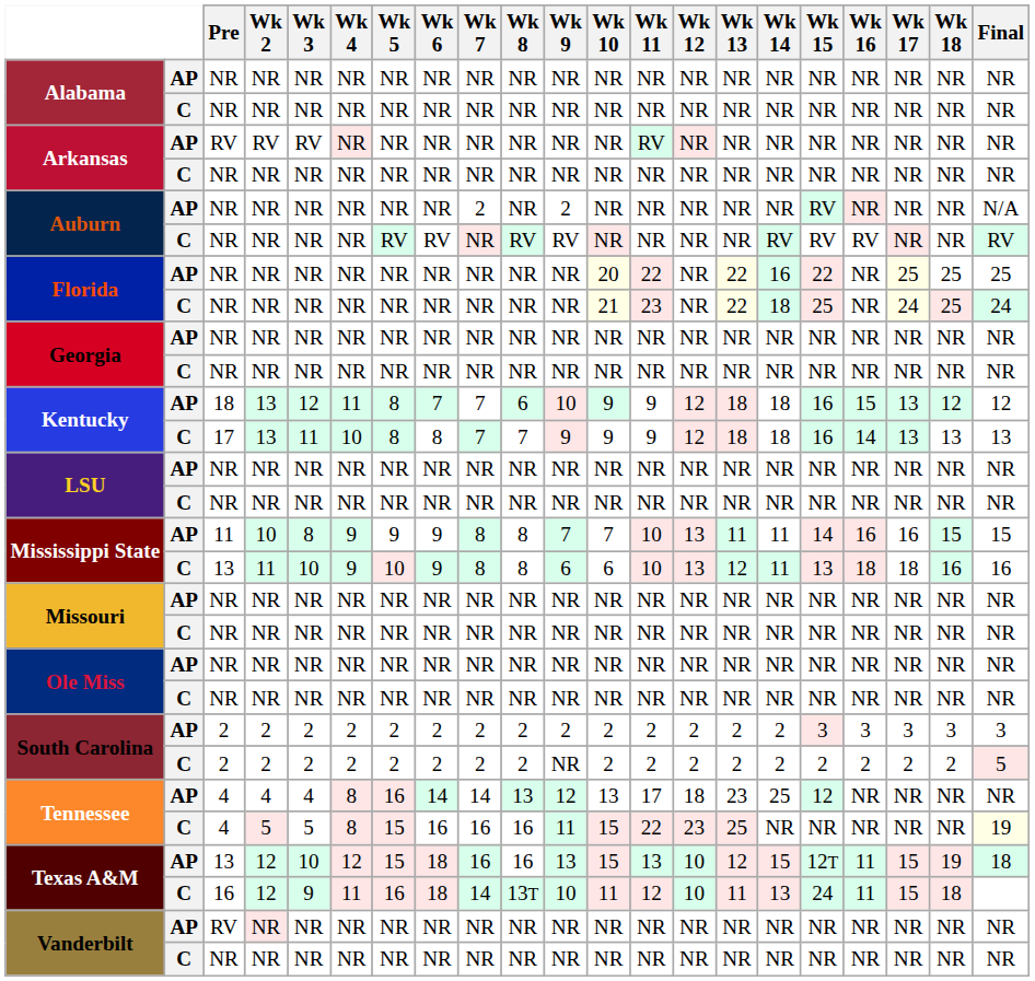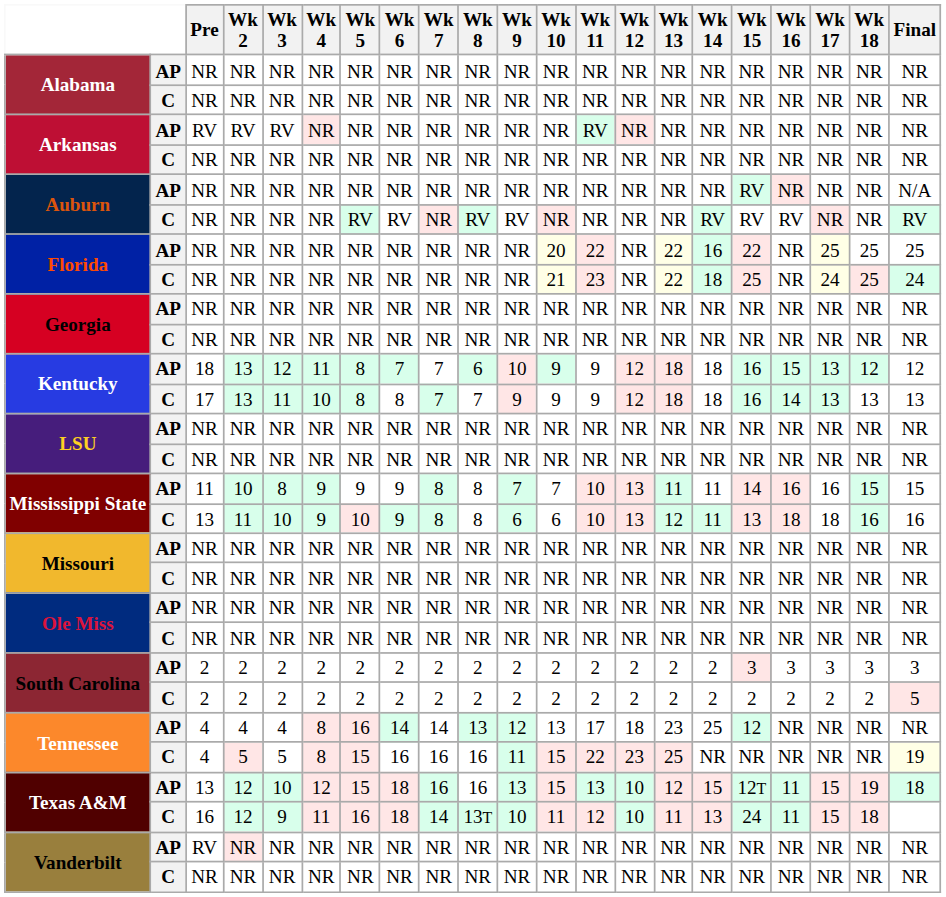 <table class="wikitable" style="white-space:nowrap;font-size:70%;">
 <tr>
 <th colspan=2 style="background:white; border-top-style:hidden; border-left-style:hidden;"> </th>
 <th>Pre</th>
 <th>Wk<br>2</th>
 <th>Wk<br>3</th>
 <th>Wk<br>4</th>
 <th>Wk<br>5</th>
 <th>Wk<br>6</th>
 <th>Wk<br>7</th>
 <th>Wk<br>8</th>
 <th>Wk<br>9</th>
 <th>Wk<br>10</th>
 <th>Wk<br>11</th>
 <th>Wk<br>12</th>
 <th>Wk<br>13</th>
 <th>Wk<br>14</th>
 <th>Wk<br>15</th>
 <th>Wk<br>16</th>
 <th>Wk<br>17</th>
 <th>Wk<br>18</th>
 <th>Final</th>
 </tr>
 <tr style="text-align:center;">
 <th rowspan=2 style="background:#A32638; color:#FFFFFF;">Alabama</th>
 <th>AP</th>
 <td style="background:#FFF;">NR</td>
 <td style="background:#FFF;">NR</td>
 <td style="background:#FFF;">NR</td>
 <td style="background:#FFF;">NR</td>
 <td style="background:#FFF;">NR</td>
 <td style="background:#FFF;">NR</td>
 <td style="background:#FFF;">NR</td>
 <td style="background:#FFF;">NR</td>
 <td style="background:#FFF;">NR</td>
 <td style="background:#FFF;">NR</td>
 <td style="background:#FFF;">NR</td>
 <td style="background:#FFF;">NR</td>
 <td style="background:#FFF;">NR</td>
 <td style="background:#FFF;">NR</td>
 <td style="background:#FFF;">NR</td>
 <td style="background:#FFF;">NR</td>
 <td style="background:#FFF;">NR</td>
 <td style="background:#FFF;">NR</td>
 <td style="background:#FFF;">NR</td>
 </tr>
 <tr style="text-align:center;">
 <th>C</th>
 <td style="background:#FFF;">NR</td>
 <td style="background:#FFF;">NR</td>
 <td style="background:#FFF;">NR</td>
 <td style="background:#FFF;">NR</td>
 <td style="background:#FFF;">NR</td>
 <td style="background:#FFF;">NR</td>
 <td style="background:#FFF;">NR</td>
 <td style="background:#FFF;">NR</td>
 <td style="background:#FFF;">NR</td>
 <td style="background:#FFF;">NR</td>
 <td style="background:#FFF;">NR</td>
 <td style="background:#FFF;">NR</td>
 <td style="background:#FFF;">NR</td>
 <td style="background:#FFF;">NR</td>
 <td style="background:#FFF;">NR</td>
 <td style="background:#FFF;">NR</td>
 <td style="background:#FFF;">NR</td>
 <td style="background:#FFF;">NR</td>
 <td style="background:#FFF;">NR</td>
 </tr>
 <tr style="text-align:center;">
 <th rowspan=2 style="background:#BE0F34; color:#FFFFFF;">Arkansas</th>
 <th>AP</th>
 <td style="background:#FFF;">RV</td>
 <td style="background:#FFF;">RV</td>
 <td style="background:#FFF;">RV</td>
 <td style="background:#FFE6E6;">NR</td>
 <td style="background:#FFF;">NR</td>
 <td style="background:#FFF;">NR</td>
 <td style="background:#FFF;">NR</td>
 <td style="background:#FFF;">NR</td>
 <td style="background:#FFF;">NR</td>
 <td style="background:#FFF;">NR</td>
 <td style="background:#D8FFEB;">RV</td>
 <td style="background:#FFE6E6;">NR</td>
 <td style="background:#FFF;">NR</td>
 <td style="background:#FFF;">NR</td>
 <td style="background:#FFF;">NR</td>
 <td style="background:#FFF;">NR</td>
 <td style="background:#FFF;">NR</td>
 <td style="background:#FFF;">NR</td>
 <td style="background:#FFF;">NR</td>
 </tr>
 <tr style="text-align:center;">
 <th>C</th>
 <td style="background:#FFF;">NR</td>
 <td style="background:#FFF;">NR</td>
 <td style="background:#FFF;">NR</td>
 <td style="background:#FFF;">NR</td>
 <td style="background:#FFF;">NR</td>
 <td style="background:#FFF;">NR</td>
 <td style="background:#FFF;">NR</td>
 <td style="background:#FFF;">NR</td>
 <td style="background:#FFF;">NR</td>
 <td style="background:#FFF;">NR</td>
 <td style="background:#FFF;">NR</td>
 <td style="background:#FFF;">NR</td>
 <td style="background:#FFF;">NR</td>
 <td style="background:#FFF;">NR</td>
 <td style="background:#FFF;">NR</td>
 <td style="background:#FFF;">NR</td>
 <td style="background:#FFF;">NR</td>
 <td style="background:#FFF;">NR</td>
 <td style="background:#FFF;">NR</td>
 </tr>
 <tr style="text-align:center;">
 <th rowspan=2 style="background:#03244D; color:#DD550C;">Auburn</th>
 <th>AP</th>
 <td style="background:#FFF;">NR</td>
 <td style="background:#FFF;">NR</td>
 <td style="background:#FFF;">NR</td>
 <td style="background:#FFF;">NR</td>
 <td style="background:#FFF;">NR</td>
 <td style="background:#FFF;">NR</td>
-<td style="background:#FFF;">2</td>
 <td style="background:#FFF;">NR</td>
-<td style="background:#FFF;">2</td>
+<td style="background:#FFF;">NR</td>
+<td style="background:#FFF;">NR</td>
 <td style="background:#FFF;">NR</td>
 <td style="background:#FFF;">NR</td>
 <td style="background:#FFF;">NR</td>
 <td style="background:#FFF;">NR</td>
 <td style="background:#FFF;">NR</td>
 <td style="background:#D8FFEB;">RV</td>
 <td style="background:#FFE6E6;">NR</td>
 <td style="background:#FFF;">NR</td>
 <td style="background:#FFF;">NR</td>
 <td style="background:#FFF;">N/A</td>
 </tr>
 <tr style="text-align:center;">
 <th>C</th>
 <td style="background:#FFF;">NR</td>
 <td style="background:#FFF;">NR</td>
 <td style="background:#FFF;">NR</td>
 <td style="background:#FFF;">NR</td>
 <td style="background:#D8FFEB;">RV</td>
 <td style="background:#FFF;">RV</td>
 <td style="background:#FFE6E6;">NR</td>
 <td style="background:#D8FFEB;">RV</td>
 <td style="background:#FFF;">RV</td>
 <td style="background:#FFE6E6;">NR</td>
 <td style="background:#FFF;">NR</td>
 <td style="background:#FFF;">NR</td>
 <td style="background:#FFF;">NR</td>
 <td style="background:#D8FFEB;">RV</td>
 <td style="background:#FFF;">RV</td>
 <td style="background:#FFF;">RV</td>
 <td style="background:#FFE6E6;">NR</td>
 <td style="background:#FFF;">NR</td>
 <td style="background:#D8FFEB;">RV</td>
 </tr>
 <tr style="text-align:center;">
 <th rowspan=2 style="background:#0021A5; color:#FF4A00;">Florida</th>
 <th>AP</th>
 <td style="background:#FFF;">NR</td>
 <td style="background:#FFF;">NR</td>
 <td style="background:#FFF;">NR</td>
 <td style="background:#FFF;">NR</td>
 <td style="background:#FFF;">NR</td>
 <td style="background:#FFF;">NR</td>
 <td style="background:#FFF;">NR</td>
 <td style="background:#FFF;">NR</td>
 <td style="background:#FFF;">NR</td>
 <td style="background:#FFFFE6;">20</td>
 <td style="background:#FFE6E6;">22</td>
 <td style="background:#FFF;">NR</td>
 <td style="background:#FFFFE6;">22</td>
 <td style="background:#D8FFEB;">16</td>
 <td style="background:#FFE6E6;">22</td>
 <td style="background:#FFF;">NR</td>
 <td style="background:#FFFFE6;">25</td>
 <td style="background:#FFF;">25</td>
 <td style="background:#FFF;">25</td>
 </tr>
 <tr style="text-align:center;">
 <th>C</th>
 <td style="background:#FFF;">NR</td>
 <td style="background:#FFF;">NR</td>
 <td style="background:#FFF;">NR</td>
 <td style="background:#FFF;">NR</td>
 <td style="background:#FFF;">NR</td>
 <td style="background:#FFF;">NR</td>
 <td style="background:#FFF;">NR</td>
 <td style="background:#FFF;">NR</td>
 <td style="background:#FFF;">NR</td>
 <td style="background:#FFFFE6;">21</td>
 <td style="background:#FFE6E6;">23</td>
 <td style="background:#FFF;">NR</td>
 <td style="background:#FFFFE6;">22</td>
 <td style="background:#D8FFEB;">18</td>
 <td style="background:#FFE6E6;">25</td>
 <td style="background:#FFF;">NR</td>
 <td style="background:#FFFFE6;">24</td>
 <td style="background:#FFE6E6;">25</td>
 <td style="background:#D8FFEB;">24</td>
 </tr>
 <tr style="text-align:center;">
 <th rowspan=2 style="background:#D60022; color:#000000;">Georgia</th>
 <th>AP</th>
 <td style="background:#FFF;">NR</td>
 <td style="background:#FFF;">NR</td>
 <td style="background:#FFF;">NR</td>
 <td style="background:#FFF;">NR</td>
 <td style="background:#FFF;">NR</td>
 <td style="background:#FFF;">NR</td>
 <td style="background:#FFF;">NR</td>
 <td style="background:#FFF;">NR</td>
 <td style="background:#FFF;">NR</td>
 <td style="background:#FFF;">NR</td>
 <td style="background:#FFF;">NR</td>
 <td style="background:#FFF;">NR</td>
 <td style="background:#FFF;">NR</td>
 <td style="background:#FFF;">NR</td>
 <td style="background:#FFF;">NR</td>
 <td style="background:#FFF;">NR</td>
 <td style="background:#FFF;">NR</td>
 <td style="background:#FFF;">NR</td>
 <td style="background:#FFF;">NR</td>
 </tr>
 <tr style="text-align:center;">
 <th>C</th>
 <td style="background:#FFF;">NR</td>
 <td style="background:#FFF;">NR</td>
 <td style="background:#FFF;">NR</td>
 <td style="background:#FFF;">NR</td>
 <td style="background:#FFF;">NR</td>
 <td style="background:#FFF;">NR</td>
 <td style="background:#FFF;">NR</td>
 <td style="background:#FFF;">NR</td>
 <td style="background:#FFF;">NR</td>
 <td style="background:#FFF;">NR</td>
 <td style="background:#FFF;">NR</td>
 <td style="background:#FFF;">NR</td>
 <td style="background:#FFF;">NR</td>
 <td style="background:#FFF;">NR</td>
 <td style="background:#FFF;">NR</td>
 <td style="background:#FFF;">NR</td>
 <td style="background:#FFF;">NR</td>
 <td style="background:#FFF;">NR</td>
 <td style="background:#FFF;">NR</td>
 </tr>
 <tr style="text-align:center;">
 <th rowspan=2 style="background:#273BE2; color:#FFFFFF;">Kentucky</th>
 <th>AP</th>
 <td style="background:#FFF;">18</td>
 <td style="background:#D8FFEB;">13</td>
 <td style="background:#D8FFEB;">12</td>
 <td style="background:#D8FFEB;">11</td>
 <td style="background:#D8FFEB;">8</td>
 <td style="background:#D8FFEB;">7</td>
 <td style="background:#FFF;">7</td>
 <td style="background:#D8FFEB;">6</td>
 <td style="background:#FFE6E6;">10</td>
 <td style="background:#D8FFEB;">9</td>
 <td style="background:#FFF;">9</td>
 <td style="background:#FFE6E6;">12</td>
 <td style="background:#FFE6E6;">18</td>
 <td style="background:#FFF;">18</td>
 <td style="background:#D8FFEB;">16</td>
 <td style="background:#D8FFEB;">15</td>
 <td style="background:#D8FFEB;">13</td>
 <td style="background:#D8FFEB;">12</td>
 <td style="background:#FFF;">12</td>
 </tr>
 <tr style="text-align:center;">
 <th>C</th>
 <td style="background:#FFF;">17</td>
 <td style="background:#D8FFEB;">13</td>
 <td style="background:#D8FFEB;">11</td>
 <td style="background:#D8FFEB;">10</td>
 <td style="background:#D8FFEB;">8</td>
 <td style="background:#FFF;">8</td>
 <td style="background:#D8FFEB;">7</td>
 <td style="background:#FFF;">7</td>
 <td style="background:#FFE6E6;">9</td>
 <td style="background:#FFF;">9</td>
 <td style="background:#FFF;">9</td>
 <td style="background:#FFE6E6;">12</td>
 <td style="background:#FFE6E6;">18</td>
 <td style="background:#FFF;">18</td>
 <td style="background:#D8FFEB;">16</td>
 <td style="background:#D8FFEB;">14</td>
 <td style="background:#D8FFEB;">13</td>
 <td style="background:#FFF;">13</td>
 <td style="background:#FFF;">13</td>
 </tr>
 <tr style="text-align:center;">
 <th rowspan=2 style="background:#461D7C; color:#FDD023;">LSU</th>
 <th>AP</th>
 <td style="background:#FFF;">NR</td>
 <td style="background:#FFF;">NR</td>
 <td style="background:#FFF;">NR</td>
 <td style="background:#FFF;">NR</td>
 <td style="background:#FFF;">NR</td>
 <td style="background:#FFF;">NR</td>
 <td style="background:#FFF;">NR</td>
 <td style="background:#FFF;">NR</td>
 <td style="background:#FFF;">NR</td>
 <td style="background:#FFF;">NR</td>
 <td style="background:#FFF;">NR</td>
 <td style="background:#FFF;">NR</td>
 <td style="background:#FFF;">NR</td>
 <td style="background:#FFF;">NR</td>
 <td style="background:#FFF;">NR</td>
 <td style="background:#FFF;">NR</td>
 <td style="background:#FFF;">NR</td>
 <td style="background:#FFF;">NR</td>
 <td style="background:#FFF;">NR</td>
 </tr>
 <tr style="text-align:center;">
 <th>C</th>
 <td style="background:#FFF;">NR</td>
 <td style="background:#FFF;">NR</td>
 <td style="background:#FFF;">NR</td>
 <td style="background:#FFF;">NR</td>
 <td style="background:#FFF;">NR</td>
 <td style="background:#FFF;">NR</td>
 <td style="background:#FFF;">NR</td>
 <td style="background:#FFF;">NR</td>
 <td style="background:#FFF;">NR</td>
 <td style="background:#FFF;">NR</td>
 <td style="background:#FFF;">NR</td>
 <td style="background:#FFF;">NR</td>
 <td style="background:#FFF;">NR</td>
 <td style="background:#FFF;">NR</td>
 <td style="background:#FFF;">NR</td>
 <td style="background:#FFF;">NR</td>
 <td style="background:#FFF;">NR</td>
 <td style="background:#FFF;">NR</td>
 <td style="background:#FFF;">NR</td>
 </tr>
 <tr style="text-align:center;">
 <th rowspan=2 style="background:#800000; color:#FFFFFF;">Mississippi State</th>
 <th>AP</th>
 <td style="background:#FFF;">11</td>
 <td style="background:#D8FFEB;">10</td>
 <td style="background:#D8FFEB;">8</td>
 <td style="background:#D8FFEB;">9</td>
 <td style="background:#FFF;">9</td>
 <td style="background:#FFF;">9</td>
 <td style="background:#D8FFEB;">8</td>
 <td style="background:#FFF;">8</td>
 <td style="background:#D8FFEB;">7</td>
 <td style="background:#FFF;">7</td>
 <td style="background:#FFE6E6;">10</td>
 <td style="background:#FFE6E6;">13</td>
 <td style="background:#D8FFEB;">11</td>
 <td style="background:#FFF;">11</td>
 <td style="background:#FFE6E6;">14</td>
 <td style="background:#FFE6E6;">16</td>
 <td style="background:#FFF;">16</td>
 <td style="background:#D8FFEB;">15</td>
 <td style="background:#FFF;">15</td>
 </tr>
 <tr style="text-align:center;">
 <th>C</th>
 <td style="background:#FFF;">13</td>
 <td style="background:#D8FFEB;">11</td>
 <td style="background:#D8FFEB;">10</td>
 <td style="background:#D8FFEB;">9</td>
 <td style="background:#FFE6E6;">10</td>
 <td style="background:#D8FFEB;">9</td>
 <td style="background:#D8FFEB;">8</td>
 <td style="background:#FFF;">8</td>
 <td style="background:#D8FFEB;">6</td>
 <td style="background:#FFF;">6</td>
 <td style="background:#FFE6E6;">10</td>
 <td style="background:#FFE6E6;">13</td>
 <td style="background:#D8FFEB;">12</td>
 <td style="background:#D8FFEB;">11</td>
 <td style="background:#FFE6E6;">13</td>
 <td style="background:#FFE6E6;">18</td>
 <td style="background:#FFF;">18</td>
 <td style="background:#D8FFEB;">16</td>
 <td style="background:#FFF;">16</td>
 </tr>
 <tr style="text-align:center;">
 <th rowspan=2 style="background:#F1B82D; color:#000000;">Missouri</th>
 <th>AP</th>
 <td style="background:#FFF;">NR</td>
 <td style="background:#FFF;">NR</td>
 <td style="background:#FFF;">NR</td>
 <td style="background:#FFF;">NR</td>
 <td style="background:#FFF;">NR</td>
 <td style="background:#FFF;">NR</td>
 <td style="background:#FFF;">NR</td>
 <td style="background:#FFF;">NR</td>
 <td style="background:#FFF;">NR</td>
 <td style="background:#FFF;">NR</td>
 <td style="background:#FFF;">NR</td>
 <td style="background:#FFF;">NR</td>
 <td style="background:#FFF;">NR</td>
 <td style="background:#FFF;">NR</td>
 <td style="background:#FFF;">NR</td>
 <td style="background:#FFF;">NR</td>
 <td style="background:#FFF;">NR</td>
 <td style="background:#FFF;">NR</td>
 <td style="background:#FFF;">NR</td>
 </tr>
 <tr style="text-align:center;">
 <th>C</th>
 <td style="background:#FFF;">NR</td>
 <td style="background:#FFF;">NR</td>
 <td style="background:#FFF;">NR</td>
 <td style="background:#FFF;">NR</td>
 <td style="background:#FFF;">NR</td>
 <td style="background:#FFF;">NR</td>
 <td style="background:#FFF;">NR</td>
 <td style="background:#FFF;">NR</td>
 <td style="background:#FFF;">NR</td>
 <td style="background:#FFF;">NR</td>
 <td style="background:#FFF;">NR</td>
 <td style="background:#FFF;">NR</td>
 <td style="background:#FFF;">NR</td>
 <td style="background:#FFF;">NR</td>
 <td style="background:#FFF;">NR</td>
 <td style="background:#FFF;">NR</td>
 <td style="background:#FFF;">NR</td>
 <td style="background:#FFF;">NR</td>
 <td style="background:#FFF;">NR</td>
 </tr>
 <tr style="text-align:center;">
 <th rowspan=2 style="background:#002B7F; color:#DC143C;">Ole Miss</th>
 <th>AP</th>
 <td style="background:#FFF;">NR</td>
 <td style="background:#FFF;">NR</td>
 <td style="background:#FFF;">NR</td>
 <td style="background:#FFF;">NR</td>
 <td style="background:#FFF;">NR</td>
 <td style="background:#FFF;">NR</td>
 <td style="background:#FFF;">NR</td>
 <td style="background:#FFF;">NR</td>
 <td style="background:#FFF;">NR</td>
 <td style="background:#FFF;">NR</td>
 <td style="background:#FFF;">NR</td>
 <td style="background:#FFF;">NR</td>
 <td style="background:#FFF;">NR</td>
 <td style="background:#FFF;">NR</td>
 <td style="background:#FFF;">NR</td>
 <td style="background:#FFF;">NR</td>
 <td style="background:#FFF;">NR</td>
 <td style="background:#FFF;">NR</td>
 <td style="background:#FFF;">NR</td>
 </tr>
 <tr style="text-align:center;">
 <th>C</th>
 <td style="background:#FFF;">NR</td>
 <td style="background:#FFF;">NR</td>
 <td style="background:#FFF;">NR</td>
 <td style="background:#FFF;">NR</td>
 <td style="background:#FFF;">NR</td>
 <td style="background:#FFF;">NR</td>
 <td style="background:#FFF;">NR</td>
 <td style="background:#FFF;">NR</td>
 <td style="background:#FFF;">NR</td>
 <td style="background:#FFF;">NR</td>
 <td style="background:#FFF;">NR</td>
 <td style="background:#FFF;">NR</td>
 <td style="background:#FFF;">NR</td>
 <td style="background:#FFF;">NR</td>
 <td style="background:#FFF;">NR</td>
 <td style="background:#FFF;">NR</td>
 <td style="background:#FFF;">NR</td>
 <td style="background:#FFF;">NR</td>
 <td style="background:#FFF;">NR</td>
 </tr>
 <tr style="text-align:center;">
 <th rowspan=2 style="background:#8C2633; color:#000000;">South Carolina</th>
 <th>AP</th>
 <td style="background:#FFF;">2</td>
 <td style="background:#FFF;">2</td>
 <td style="background:#FFF;">2</td>
 <td style="background:#FFF;">2</td>
 <td style="background:#FFF;">2</td>
 <td style="background:#FFF;">2</td>
 <td style="background:#FFF;">2</td>
 <td style="background:#FFF;">2</td>
 <td style="background:#FFF;">2</td>
 <td style="background:#FFF;">2</td>
 <td style="background:#FFF;">2</td>
 <td style="background:#FFF;">2</td>
 <td style="background:#FFF;">2</td>
 <td style="background:#FFF;">2</td>
 <td style="background:#FFE6E6;">3</td>
 <td style="background:#FFF;">3</td>
 <td style="background:#FFF;">3</td>
 <td style="background:#FFF;">3</td>
 <td style="background:#FFF;">3</td>
 </tr>
 <tr style="text-align:center;">
 <th>C</th>
 <td style="background:#FFF;">2</td>
 <td style="background:#FFF;">2</td>
 <td style="background:#FFF;">2</td>
 <td style="background:#FFF;">2</td>
 <td style="background:#FFF;">2</td>
 <td style="background:#FFF;">2</td>
 <td style="background:#FFF;">2</td>
 <td style="background:#FFF;">2</td>
-<td style="background:#FFF;">NR</td>
+<td style="background:#FFF;">2</td>
 <td style="background:#FFF;">2</td>
 <td style="background:#FFF;">2</td>
 <td style="background:#FFF;">2</td>
 <td style="background:#FFF;">2</td>
 <td style="background:#FFF;">2</td>
 <td style="background:#FFF;">2</td>
 <td style="background:#FFF;">2</td>
 <td style="background:#FFF;">2</td>
 <td style="background:#FFF;">2</td>
 <td style="background:#FFE6E6;">5</td>
 </tr>
 <tr style="text-align:center;">
 <th rowspan=2 style="background:#FC882B; color:#FFFFFF;">Tennessee</th>
 <th>AP</th>
 <td style="background:#FFF;">4</td>
 <td style="background:#FFF;">4</td>
 <td style="background:#FFF;">4</td>
 <td style="background:#FFE6E6;">8</td>
 <td style="background:#FFE6E6;">16</td>
 <td style="background:#D8FFEB;">14</td>
 <td style="background:#FFF;">14</td>
 <td style="background:#D8FFEB;">13</td>
 <td style="background:#D8FFEB;">12</td>
 <td style="background:#FFF;">13</td>
 <td style="background:#FFF;">17</td>
 <td style="background:#FFF;">18</td>
 <td style="background:#FFF;">23</td>
 <td style="background:#FFF;">25</td>
 <td style="background:#D8FFEB;">12</td>
 <td style="background:#FFF;">NR</td>
 <td style="background:#FFF;">NR</td>
 <td style="background:#FFF;">NR</td>
 <td style="background:#FFF;">NR</td>
 </tr>
 <tr style="text-align:center;">
 <th>C</th>
 <td style="background:#FFF;">4</td>
 <td style="background:#FFE6E6;">5</td>
 <td style="background:#FFF;">5</td>
 <td style="background:#FFE6E6;">8</td>
 <td style="background:#FFE6E6;">15</td>
 <td style="background:#FFF;">16</td>
 <td style="background:#FFF;">16</td>
 <td style="background:#FFF;">16</td>
 <td style="background:#D8FFEB;">11</td>
 <td style="background:#FFE6E6;">15</td>
 <td style="background:#FFE6E6;">22</td>
 <td style="background:#FFE6E6;">23</td>
 <td style="background:#FFE6E6;">25</td>
 <td style="background:#FFF;">NR</td>
 <td style="background:#FFF;">NR</td>
 <td style="background:#FFF;">NR</td>
 <td style="background:#FFF;">NR</td>
 <td style="background:#FFF;">NR</td>
 <td style="background:#FFFFE6;">19</td>
 </tr>
 <tr style="text-align:center;">
 <th rowspan=2 style="background:#500000; color:#FFFFFF;">Texas A&M</th>
 <th>AP</th>
 <td style="background:#FFF;">13</td>
 <td style="background:#D8FFEB;">12</td>
 <td style="background:#D8FFEB;">10</td>
 <td style="background:#FFE6E6;">12</td>
 <td style="background:#FFE6E6;">15</td>
 <td style="background:#FFE6E6;">18</td>
 <td style="background:#D8FFEB;">16</td>
 <td style="background:#FFF;">16</td>
 <td style="background:#D8FFEB;">13</td>
 <td style="background:#FFE6E6;">15</td>
 <td style="background:#D8FFEB;">13</td>
 <td style="background:#D8FFEB;">10</td>
 <td style="background:#FFE6E6;">12</td>
 <td style="background:#FFE6E6;">15</td>
 <td style="background:#D8FFEB;">12<small>T</small></td>
 <td style="background:#D8FFEB;">11</td>
 <td style="background:#FFE6E6;">15</td>
 <td style="background:#FFE6E6;">19</td>
 <td style="background:#D8FFEB;">18</td>
 </tr>
 <tr style="text-align:center;">
 <th>C</th>
 <td style="background:#FFF;">16</td>
 <td style="background:#D8FFEB;">12</td>
 <td style="background:#D8FFEB;">9</td>
 <td style="background:#FFE6E6;">11</td>
 <td style="background:#FFE6E6;">16</td>
 <td style="background:#FFE6E6;">18</td>
 <td style="background:#D8FFEB;">14</td>
 <td style="background:#D8FFEB;">13<small>T</small></td>
 <td style="background:#D8FFEB;">10</td>
 <td style="background:#FFE6E6;">11</td>
 <td style="background:#FFE6E6;">12</td>
 <td style="background:#D8FFEB;">10</td>
 <td style="background:#FFE6E6;">11</td>
 <td style="background:#FFE6E6;">13</td>
 <td style="background:#D8FFEB;">24</td>
 <td style="background:#D8FFEB;">11</td>
 <td style="background:#FFE6E6;">15</td>
 <td style="background:#FFE6E6;">18</td>
 <td style="background:#FFF;"></td>
 </tr>
 <tr style="text-align:center;">
 <th rowspan=2 style="background:#997F3D; color:#000000;">Vanderbilt</th>
 <th>AP</th>
 <td style="background:#FFF;">RV</td>
 <td style="background:#FFE6E6;">NR</td>
 <td style="background:#FFF;">NR</td>
 <td style="background:#FFF;">NR</td>
 <td style="background:#FFF;">NR</td>
 <td style="background:#FFF;">NR</td>
 <td style="background:#FFF;">NR</td>
 <td style="background:#FFF;">NR</td>
 <td style="background:#FFF;">NR</td>
 <td style="background:#FFF;">NR</td>
 <td style="background:#FFF;">NR</td>
 <td style="background:#FFF;">NR</td>
 <td style="background:#FFF;">NR</td>
 <td style="background:#FFF;">NR</td>
 <td style="background:#FFF;">NR</td>
 <td style="background:#FFF;">NR</td>
 <td style="background:#FFF;">NR</td>
 <td style="background:#FFF;">NR</td>
 <td style="background:#FFF;">NR</td>
 </tr>
 <tr style="text-align:center;">
 <th>C</th>
 <td style="background:#FFF;">NR</td>
 <td style="background:#FFF;">NR</td>
 <td style="background:#FFF;">NR</td>
 <td style="background:#FFF;">NR</td>
 <td style="background:#FFF;">NR</td>
 <td style="background:#FFF;">NR</td>
 <td style="background:#FFF;">NR</td>
 <td style="background:#FFF;">NR</td>
 <td style="background:#FFF;">NR</td>
 <td style="background:#FFF;">NR</td>
 <td style="background:#FFF;">NR</td>
 <td style="background:#FFF;">NR</td>
 <td style="background:#FFF;">NR</td>
 <td style="background:#FFF;">NR</td>
 <td style="background:#FFF;">NR</td>
 <td style="background:#FFF;">NR</td>
 <td style="background:#FFF;">NR</td>
 <td style="background:#FFF;">NR</td>
 <td style="background:#FFF;">NR</td>
 </tr>
 </table>
